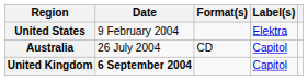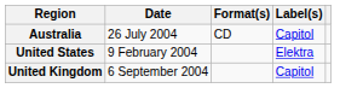 <table class="wikitable plainrowheaders">
 <tr>
 <th scope="col">Region</th>
 <th scope="col">Date</th>
 <th scope="col">Format(s)</th>
 <th scope="col">Label(s)</th>
 <th scope="col"></th>
 </tr>
 <tr>
+<th scope="row">Australia</th>
+<td>26 July 2004</td>
+<td>CD</td>
+<td><a href='#'>Capitol</a></td>
+<td align="center"></td>
+</tr>
+<tr>
 <th scope="row">United States</th>
 <td>9 February 2004</td>
 <td></td>
 <td><a href='#'>Elektra</a></td>
 <td align="center"></td>
 </tr>
 <tr>
-<th scope="row">Australia</th>
-<td>26 July 2004</td>
-<td>CD</td>
-<td><a href='#'>Capitol</a></td>
-<td align="center"></td>
-</tr>
-<tr>
 <th scope="row">United Kingdom</th>
-<td><strong>6 September 2004</strong></td>
+<td>6 September 2004</td>
 <td></td>
 <td><a href='#'>Capitol</a></td>
 <td align="center"></td>
 </tr>
 </table>
